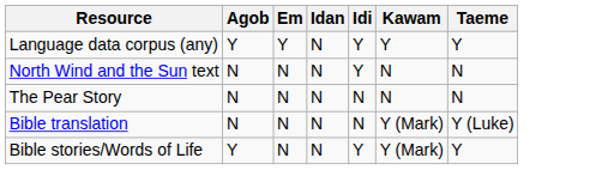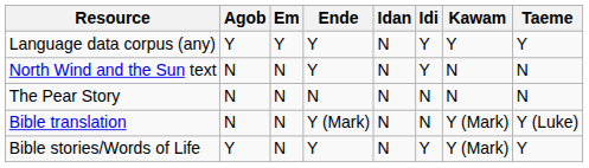 <table class="wikitable">
 <tr>
 <th>Resource</th>
 <th>Agob</th>
 <th>Em</th>
+<th>Ende</th>
 <th>Idan</th>
 <th>Idi</th>
 <th>Kawam</th>
 <th>Taeme</th>
 </tr>
 <tr>
 <td>Language data corpus (any)</td>
+<td>Y</td>
 <td>Y</td>
 <td>Y</td>
 <td>N</td>
 <td>Y</td>
 <td>Y</td>
 <td>Y</td>
 </tr>
 <tr>
 <td><a href='#'>North Wind and the Sun</a> text</td>
 <td>N</td>
 <td>N</td>
+<td>Y</td>
 <td>N</td>
 <td>Y</td>
 <td>N</td>
 <td>N</td>
 </tr>
 <tr>
 <td>The Pear Story</td>
 <td>N</td>
 <td>N</td>
 <td>N</td>
 <td>N</td>
 <td>N</td>
 <td>N</td>
+<td>N</td>
 </tr>
 <tr>
 <td><a href='#'>Bible translation</a></td>
 <td>N</td>
 <td>N</td>
+<td>Y (Mark)</td>
 <td>N</td>
 <td>N</td>
 <td>Y (Mark)</td>
 <td>Y (Luke)</td>
 </tr>
 <tr>
 <td>Bible stories/Words of Life</td>
 <td>Y</td>
 <td>N</td>
+<td>Y</td>
 <td>N</td>
 <td>Y</td>
 <td>Y (Mark)</td>
 <td>Y</td>
 </tr>
 </table>
